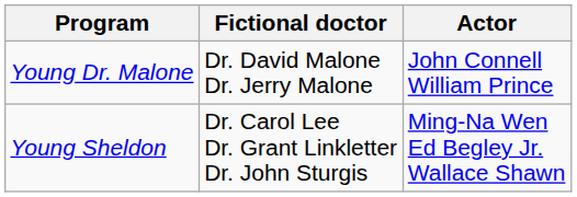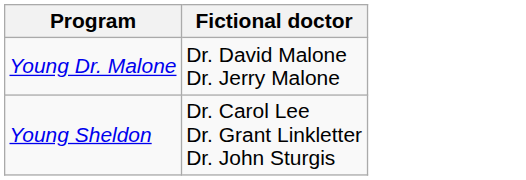 <table class="wikitable">
 <tr>
 <th>Program</th>
 <th>Fictional doctor</th>
-<th>Actor</th>
 </tr>
 <tr>
 <td><em><a href='#'>Young Dr. Malone</a></em></td>
 <td>Dr. David Malone<br>Dr. Jerry Malone</td>
-<td><a href='#'>John Connell</a><br><a href='#'>William Prince</a></td>
 </tr>
 <tr>
 <td><em><a href='#'>Young Sheldon</a></em></td>
 <td>Dr. Carol Lee<br>Dr. Grant Linkletter<br>Dr. John Sturgis</td>
-<td><a href='#'>Ming-Na Wen</a><br><a href='#'>Ed Begley Jr.</a><br><a href='#'>Wallace Shawn</a></td>
 </tr>
 </table>
